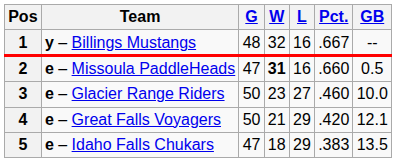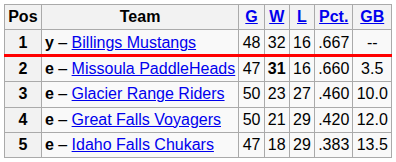 <table class="wikitable plainrowheaders" style="text-align:center;">
 <tr>
 <th scope="col">Pos</th>
 <th scope="col">Team</th>
 <th scope="col"><a href='#'>G</a></th>
 <th scope="col"><a href='#'>W</a></th>
 <th scope="col"><a href='#'>L</a></th>
 <th scope="col"><a href='#'>Pct.</a></th>
 <th scope="col"><a href='#'>GB</a></th>
 </tr>
 <tr>
 <th>1</th>
 <td scope="row" style="text-align:left;"><strong>y</strong> – <a href='#'>Billings Mustangs</a></td>
 <td>48</td>
 <td>32</td>
 <td>16</td>
 <td>.667</td>
 <td>--</td>
 </tr>
 <tr>
 </tr>
 <tr |- style="border-top:3px solid red;">
 <th>2</th>
 <td scope="row" style="text-align:left;"><strong>e</strong> – <a href='#'>Missoula PaddleHeads</a></td>
 <td>47</td>
 <td><strong>31</strong></td>
 <td>16</td>
 <td>.660</td>
-<td>0.5</td>
+<td>3.5</td>
 </tr>
 <tr>
 <th>3</th>
 <td scope="row" style="text-align:left;"><strong>e</strong> – <a href='#'>Glacier Range Riders</a></td>
 <td>50</td>
 <td>23</td>
 <td>27</td>
 <td>.460</td>
 <td>10.0</td>
 </tr>
 <tr>
 <th>4</th>
 <td scope="row" style="text-align:left;"><strong>e</strong> – <a href='#'>Great Falls Voyagers</a></td>
 <td>50</td>
 <td>21</td>
 <td>29</td>
 <td>.420</td>
-<td>12.1</td>
+<td>12.0</td>
 </tr>
 <tr>
 <th>5</th>
 <td scope="row" style="text-align:left;"><strong>e</strong> – <a href='#'>Idaho Falls Chukars</a></td>
 <td>47</td>
 <td>18</td>
 <td>29</td>
 <td>.383</td>
 <td>13.5</td>
 </tr>
 </table>
